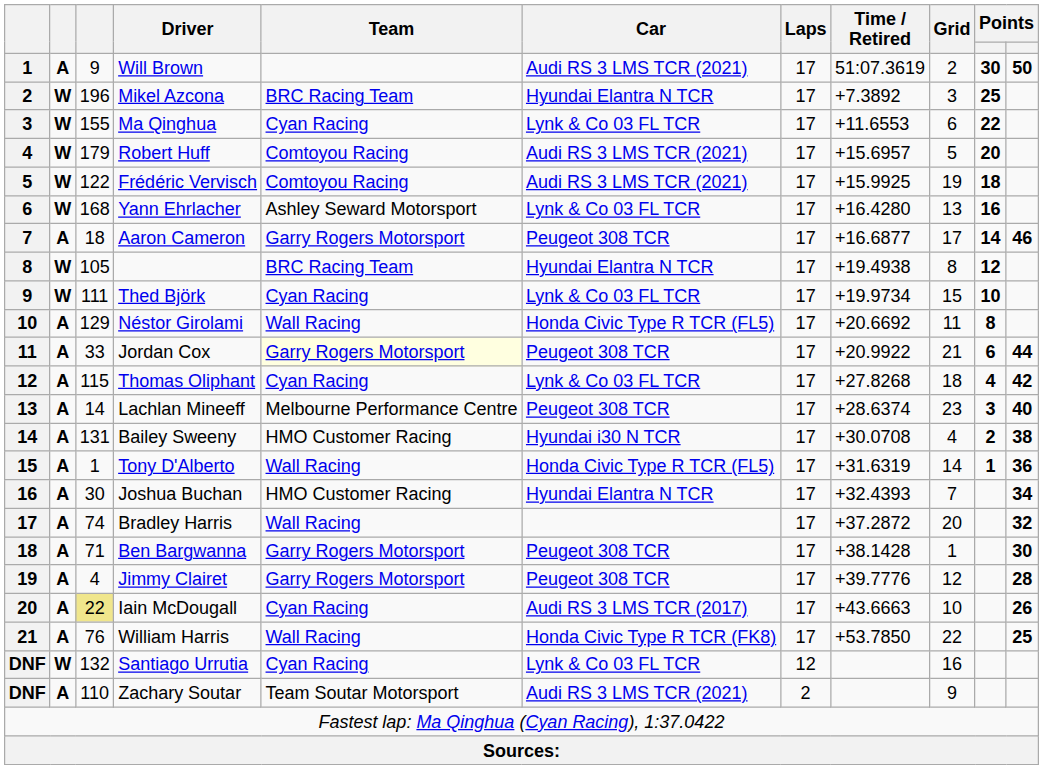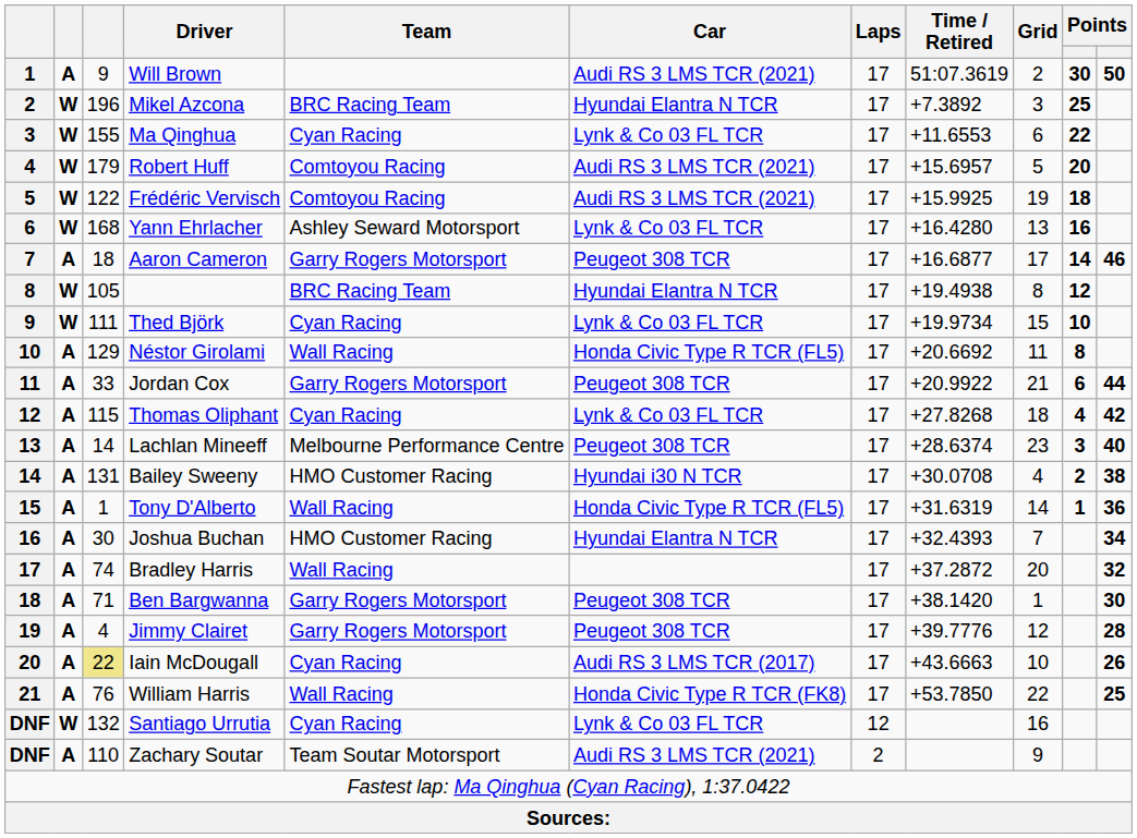 <table class="wikitable" style="font-size: 90%">
 <tr>
 <th rowspan=2></th>
 <th rowspan=2></th>
 <th rowspan=2></th>
 <th rowspan=2>Driver</th>
 <th rowspan=2>Team</th>
 <th rowspan=2>Car</th>
 <th rowspan=2>Laps</th>
 <th rowspan=2>Time /<br>Retired</th>
 <th rowspan=2>Grid</th>
 <th colspan=2>Points</th>
 </tr>
 <tr>
 <th></th>
 <th></th>
 </tr>
 <tr>
 <th>1</th>
 <td align=center><strong><span>A</span></strong></td>
 <td align=center>9</td>
 <td> <a href='#'>Will Brown</a></td>
 <td></td>
 <td><a href='#'>Audi RS 3 LMS TCR (2021)</a></td>
 <td align=center>17</td>
 <td>51:07.3619</td>
 <td align=center>2</td>
 <td align=center><strong>30</strong></td>
 <td align=center><strong>50</strong></td>
 </tr>
 <tr>
 <th>2</th>
 <td align=center><strong><span>W</span></strong></td>
 <td align=center>196</td>
 <td> <a href='#'>Mikel Azcona</a></td>
 <td> <a href='#'>BRC Racing Team</a></td>
 <td><a href='#'>Hyundai Elantra N TCR</a></td>
 <td align=center>17</td>
 <td>+7.3892</td>
 <td align=center>3</td>
 <td align=center><strong>25</strong></td>
 <td align=center></td>
 </tr>
 <tr>
 <th>3</th>
 <td align=center><strong><span>W</span></strong></td>
 <td align=center>155</td>
 <td> <a href='#'>Ma Qinghua</a></td>
 <td> <a href='#'>Cyan Racing</a></td>
 <td><a href='#'>Lynk & Co 03 FL TCR</a></td>
 <td align=center>17</td>
 <td>+11.6553</td>
 <td align=center>6</td>
 <td align=center><strong>22</strong></td>
 <td align=center></td>
 </tr>
 <tr>
 <th>4</th>
 <td align=center><strong><span>W</span></strong></td>
 <td align=center>179</td>
 <td> <a href='#'>Robert Huff</a></td>
 <td> <a href='#'>Comtoyou Racing</a></td>
 <td><a href='#'>Audi RS 3 LMS TCR (2021)</a></td>
 <td align=center>17</td>
 <td>+15.6957</td>
 <td align=center>5</td>
 <td align=center><strong>20</strong></td>
 <td align=center></td>
 </tr>
 <tr>
 <th>5</th>
 <td align=center><strong><span>W</span></strong></td>
 <td align=center>122</td>
 <td> <a href='#'>Frédéric Vervisch</a></td>
 <td> <a href='#'>Comtoyou Racing</a></td>
 <td><a href='#'>Audi RS 3 LMS TCR (2021)</a></td>
 <td align=center>17</td>
 <td>+15.9925</td>
 <td align=center>19</td>
 <td align=center><strong>18</strong></td>
 <td align=center></td>
 </tr>
 <tr>
 <th>6</th>
 <td align=center><strong><span>W</span></strong></td>
 <td align=center>168</td>
 <td> <a href='#'>Yann Ehrlacher</a></td>
 <td> Ashley Seward Motorsport</td>
 <td><a href='#'>Lynk & Co 03 FL TCR</a></td>
 <td align=center>17</td>
 <td>+16.4280</td>
 <td align=center>13</td>
 <td align=center><strong>16</strong></td>
 <td align=center></td>
 </tr>
 <tr>
 <th>7</th>
 <td align=center><strong><span>A</span></strong></td>
 <td align=center>18</td>
 <td> <a href='#'>Aaron Cameron</a></td>
 <td> <a href='#'>Garry Rogers Motorsport</a></td>
 <td><a href='#'>Peugeot 308 TCR</a></td>
 <td align=center>17</td>
 <td>+16.6877</td>
 <td align=center>17</td>
 <td align=center><strong>14</strong></td>
 <td align=center><strong>46</strong></td>
 </tr>
 <tr>
 <th>8</th>
 <td align=center><strong><span>W</span></strong></td>
 <td align=center>105</td>
 <td></td>
 <td> <a href='#'>BRC Racing Team</a></td>
 <td><a href='#'>Hyundai Elantra N TCR</a></td>
 <td align=center>17</td>
 <td>+19.4938</td>
 <td align=center>8</td>
 <td align=center><strong>12</strong></td>
 <td align=center></td>
 </tr>
 <tr>
 <th>9</th>
 <td align=center><strong><span>W</span></strong></td>
 <td align=center>111</td>
 <td> <a href='#'>Thed Björk</a></td>
 <td> <a href='#'>Cyan Racing</a></td>
 <td><a href='#'>Lynk & Co 03 FL TCR</a></td>
 <td align=center>17</td>
 <td>+19.9734</td>
 <td align=center>15</td>
 <td align=center><strong>10</strong></td>
 <td align=center></td>
 </tr>
 <tr>
 <th>10</th>
 <td align=center><strong><span>A</span></strong></td>
 <td align=center>129</td>
 <td> <a href='#'>Néstor Girolami</a></td>
 <td> <a href='#'>Wall Racing</a></td>
 <td><a href='#'>Honda Civic Type R TCR (FL5)</a></td>
 <td align=center>17</td>
 <td>+20.6692</td>
 <td align=center>11</td>
 <td align=center><strong>8</strong></td>
 <td align=center></td>
 </tr>
 <tr>
 <th>11</th>
 <td align=center><strong><span>A</span></strong></td>
 <td align=center>33</td>
 <td> Jordan Cox</td>
-<td style="background: lightyellow;"> <a href='#'>Garry Rogers Motorsport</a></td>
+<td> <a href='#'>Garry Rogers Motorsport</a></td>
 <td><a href='#'>Peugeot 308 TCR</a></td>
 <td align=center>17</td>
 <td>+20.9922</td>
 <td align=center>21</td>
 <td align=center><strong>6</strong></td>
 <td align=center><strong>44</strong></td>
 </tr>
 <tr>
 <th>12</th>
 <td align=center><strong><span>A</span></strong></td>
 <td align=center>115</td>
 <td> <a href='#'>Thomas Oliphant</a></td>
 <td> <a href='#'>Cyan Racing</a></td>
 <td><a href='#'>Lynk & Co 03 FL TCR</a></td>
 <td align=center>17</td>
 <td>+27.8268</td>
 <td align=center>18</td>
 <td align=center><strong>4</strong></td>
 <td align=center><strong>42</strong></td>
 </tr>
 <tr>
 <th>13</th>
 <td align=center><strong><span>A</span></strong></td>
 <td align=center>14</td>
 <td> Lachlan Mineeff</td>
 <td> Melbourne Performance Centre</td>
 <td><a href='#'>Peugeot 308 TCR</a></td>
 <td align=center>17</td>
 <td>+28.6374</td>
 <td align=center>23</td>
 <td align=center><strong>3</strong></td>
 <td align=center><strong>40</strong></td>
 </tr>
 <tr>
 <th>14</th>
 <td align=center><strong><span>A</span></strong></td>
 <td align=center>131</td>
 <td> Bailey Sweeny</td>
 <td> HMO Customer Racing</td>
 <td><a href='#'>Hyundai i30 N TCR</a></td>
 <td align=center>17</td>
 <td>+30.0708</td>
 <td align=center>4</td>
 <td align=center><strong>2</strong></td>
 <td align=center><strong>38</strong></td>
 </tr>
 <tr>
 <th>15</th>
 <td align=center><strong><span>A</span></strong></td>
 <td align=center>1</td>
 <td> <a href='#'>Tony D'Alberto</a></td>
 <td> <a href='#'>Wall Racing</a></td>
 <td><a href='#'>Honda Civic Type R TCR (FL5)</a></td>
 <td align=center>17</td>
 <td>+31.6319</td>
 <td align=center>14</td>
 <td align=center><strong>1</strong></td>
 <td align=center><strong>36</strong></td>
 </tr>
 <tr>
 <th>16</th>
 <td align=center><strong><span>A</span></strong></td>
 <td align=center>30</td>
 <td> Joshua Buchan</td>
 <td> HMO Customer Racing</td>
 <td><a href='#'>Hyundai Elantra N TCR</a></td>
 <td align=center>17</td>
 <td>+32.4393</td>
 <td align=center>7</td>
 <td align=center></td>
 <td align=center><strong>34</strong></td>
 </tr>
 <tr>
 <th>17</th>
 <td align=center><strong><span>A</span></strong></td>
 <td align=center>74</td>
 <td> Bradley Harris</td>
 <td> <a href='#'>Wall Racing</a></td>
 <td></td>
 <td align=center>17</td>
 <td>+37.2872</td>
 <td align=center>20</td>
 <td align=center></td>
 <td align=center><strong>32</strong></td>
 </tr>
 <tr>
 <th>18</th>
 <td align=center><strong><span>A</span></strong></td>
 <td align=center>71</td>
 <td> <a href='#'>Ben Bargwanna</a></td>
 <td> <a href='#'>Garry Rogers Motorsport</a></td>
 <td><a href='#'>Peugeot 308 TCR</a></td>
 <td align=center>17</td>
-<td>+38.1428</td>
+<td>+38.1420</td>
 <td align=center>1</td>
 <td align=center></td>
 <td align=center><strong>30</strong></td>
 </tr>
 <tr>
 <th>19</th>
 <td align=center><strong><span>A</span></strong></td>
 <td align=center>4</td>
 <td> <a href='#'>Jimmy Clairet</a></td>
 <td> <a href='#'>Garry Rogers Motorsport</a></td>
 <td><a href='#'>Peugeot 308 TCR</a></td>
 <td align=center>17</td>
 <td>+39.7776</td>
 <td align=center>12</td>
 <td align=center></td>
 <td align=center><strong>28</strong></td>
 </tr>
 <tr>
 <th>20</th>
 <td align=center><strong><span>A</span></strong></td>
 <td align=center style="background: khaki;">22</td>
 <td> Iain McDougall</td>
 <td> <a href='#'>Cyan Racing</a></td>
 <td><a href='#'>Audi RS 3 LMS TCR (2017)</a></td>
 <td align=center>17</td>
 <td>+43.6663</td>
 <td align=center>10</td>
 <td align=center></td>
 <td align=center><strong>26</strong></td>
 </tr>
 <tr>
 <th>21</th>
 <td align=center><strong><span>A</span></strong></td>
 <td align=center>76</td>
 <td> William Harris</td>
 <td> <a href='#'>Wall Racing</a></td>
 <td><a href='#'>Honda Civic Type R TCR (FK8)</a></td>
 <td align=center>17</td>
 <td>+53.7850</td>
 <td align=center>22</td>
 <td align=center></td>
 <td align=center><strong>25</strong></td>
 </tr>
 <tr>
 <th>DNF</th>
 <td align=center><strong><span>W</span></strong></td>
 <td align=center>132</td>
 <td> <a href='#'>Santiago Urrutia</a></td>
 <td> <a href='#'>Cyan Racing</a></td>
 <td><a href='#'>Lynk & Co 03 FL TCR</a></td>
 <td align=center>12</td>
 <td></td>
 <td align=center>16</td>
 <td align=center></td>
 <td></td>
 </tr>
 <tr>
 <th>DNF</th>
 <td align=center><strong><span>A</span></strong></td>
 <td align=center>110</td>
 <td> Zachary Soutar</td>
 <td> Team Soutar Motorsport</td>
 <td><a href='#'>Audi RS 3 LMS TCR (2021)</a></td>
 <td align=center>2</td>
 <td></td>
 <td align=center>9</td>
 <td align=center></td>
 <td></td>
 </tr>
 <tr>
 <td colspan=11 align=center><em>Fastest lap: <a href='#'>Ma Qinghua</a> (<a href='#'>Cyan Racing</a>),  1:37.0422</em></td>
 </tr>
 <tr>
 <th colspan=11>Sources:</th>
 </tr>
 </table>
